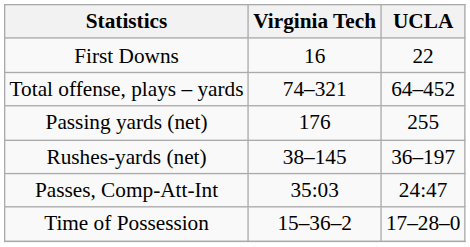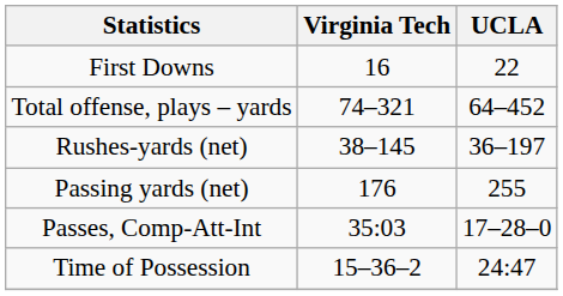 <table class="wikitable" style="text-align: center;">
 <tr>
 <th>Statistics</th>
 <th>Virginia Tech</th>
 <th>UCLA</th>
 </tr>
 <tr>
 <td>First Downs</td>
 <td>16</td>
 <td>22</td>
 </tr>
 <tr>
 <td>Total offense, plays – yards</td>
 <td>74–321</td>
 <td>64–452</td>
 </tr>
 <tr>
+<td>Rushes-yards (net)</td>
+<td>38–145</td>
+<td>36–197</td>
+</tr>
+<tr>
 <td>Passing yards (net)</td>
 <td>176</td>
 <td>255</td>
 </tr>
 <tr>
-<td>Rushes-yards (net)</td>
-<td>38–145</td>
-<td>36–197</td>
-</tr>
-<tr>
 <td>Passes, Comp-Att-Int</td>
 <td>35:03</td>
-<td>24:47</td>
+<td>17–28–0</td>
 </tr>
 <tr>
 <td>Time of Possession</td>
 <td>15–36–2</td>
-<td>17–28–0</td>
+<td>24:47</td>
 </tr>
 <tr>
 </tr>
 </table>
